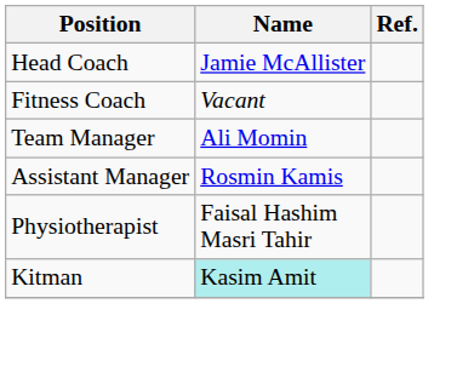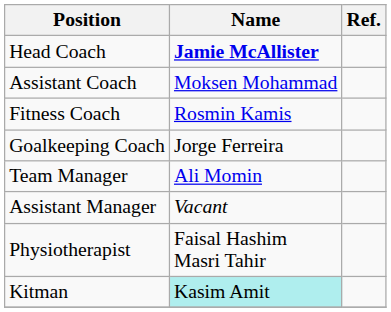 <table class="wikitable">
 <tr>
 <th>Position</th>
 <th>Name</th>
 <th>Ref.</th>
 </tr>
 <tr>
 <td>Head Coach</td>
-<td> <a href='#'>Jamie McAllister</a></td>
+<td><strong> <a href='#'>Jamie McAllister</a></strong></td>
+<td></td>
+</tr>
+<tr>
+<td>Assistant Coach</td>
+<td> <a href='#'>Moksen Mohammad</a></td>
 <td></td>
 </tr>
 <tr>
 <td>Fitness Coach</td>
-<td><em>Vacant</em></td>
+<td> <a href='#'>Rosmin Kamis</a></td>
+<td></td>
+</tr>
+<tr>
+<td>Goalkeeping Coach</td>
+<td> Jorge Ferreira</td>
 <td></td>
 </tr>
 <tr>
 <td>Team Manager</td>
 <td> <a href='#'>Ali Momin</a></td>
 <td></td>
 </tr>
 <tr>
 <td>Assistant Manager</td>
-<td> <a href='#'>Rosmin Kamis</a></td>
+<td><em>Vacant</em></td>
 </tr>
 <tr>
 <td>Physiotherapist</td>
 <td> Faisal Hashim <br> Masri Tahir</td>
 <td></td>
 </tr>
 <tr>
 <td>Kitman</td>
 <td style="background: paleturquoise;"> Kasim Amit</td>
 <td></td>
 </tr>
 <tr>
 </tr>
 </table>
